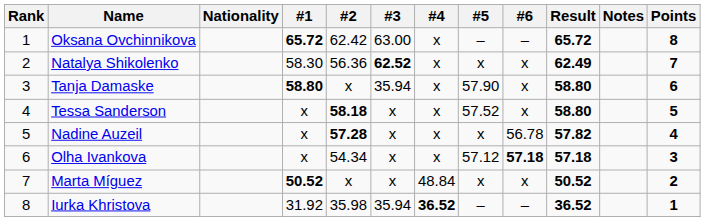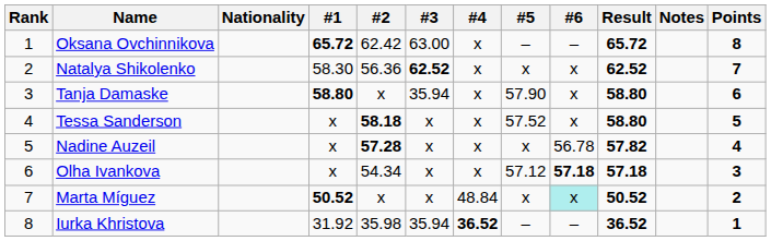 <table class="wikitable sortable" style="text-align:center">
 <tr>
 <th>Rank</th>
 <th>Name</th>
 <th>Nationality</th>
 <th>#1</th>
 <th>#2</th>
 <th>#3</th>
 <th>#4</th>
 <th>#5</th>
 <th>#6</th>
 <th>Result</th>
 <th>Notes</th>
 <th>Points</th>
 </tr>
 <tr>
 <td>1</td>
 <td align=left><a href='#'>Oksana Ovchinnikova</a></td>
 <td align=left></td>
 <td><strong>65.72</strong></td>
 <td>62.42</td>
 <td>63.00</td>
 <td>x</td>
 <td>–</td>
 <td>–</td>
 <td><strong>65.72</strong></td>
 <td></td>
 <td><strong>8</strong></td>
 </tr>
 <tr>
 <td>2</td>
 <td align=left><a href='#'>Natalya Shikolenko</a></td>
 <td align=left></td>
 <td>58.30</td>
 <td>56.36</td>
 <td><strong>62.52</strong></td>
 <td>x</td>
 <td>x</td>
 <td>x</td>
-<td><strong>62.49</strong></td>
+<td><strong>62.52</strong></td>
 <td></td>
 <td><strong>7</strong></td>
 </tr>
 <tr>
 <td>3</td>
 <td align=left><a href='#'>Tanja Damaske</a></td>
 <td align=left></td>
 <td><strong>58.80</strong></td>
 <td>x</td>
 <td>35.94</td>
 <td>x</td>
 <td>57.90</td>
 <td>x</td>
 <td><strong>58.80</strong></td>
 <td></td>
 <td><strong>6</strong></td>
 </tr>
 <tr>
 <td>4</td>
 <td align=left><a href='#'>Tessa Sanderson</a></td>
 <td align=left></td>
 <td>x</td>
 <td><strong>58.18</strong></td>
 <td>x</td>
 <td>x</td>
 <td>57.52</td>
 <td>x</td>
 <td><strong>58.80</strong></td>
 <td></td>
 <td><strong>5</strong></td>
 </tr>
 <tr>
 <td>5</td>
 <td align=left><a href='#'>Nadine Auzeil</a></td>
 <td align=left></td>
 <td>x</td>
 <td><strong>57.28</strong></td>
 <td>x</td>
 <td>x</td>
 <td>x</td>
 <td>56.78</td>
 <td><strong>57.82</strong></td>
 <td></td>
 <td><strong>4</strong></td>
 </tr>
 <tr>
 <td>6</td>
 <td align=left><a href='#'>Olha Ivankova</a></td>
 <td align=left></td>
 <td>x</td>
 <td>54.34</td>
 <td>x</td>
 <td>x</td>
 <td>57.12</td>
 <td><strong>57.18</strong></td>
 <td><strong>57.18</strong></td>
 <td></td>
 <td><strong>3</strong></td>
 </tr>
 <tr>
 <td>7</td>
 <td align=left><a href='#'>Marta Míguez</a></td>
 <td align=left></td>
 <td><strong>50.52</strong></td>
 <td>x</td>
 <td>x</td>
 <td>48.84</td>
 <td>x</td>
-<td>x</td>
+<td style="background: paleturquoise;">x</td>
 <td><strong>50.52</strong></td>
 <td></td>
 <td><strong>2</strong></td>
 </tr>
 <tr>
 <td>8</td>
 <td align=left><a href='#'>Iurka Khristova</a></td>
 <td align=left></td>
 <td>31.92</td>
 <td>35.98</td>
 <td>35.94</td>
 <td><strong>36.52</strong></td>
 <td>–</td>
 <td>–</td>
 <td><strong>36.52</strong></td>
 <td></td>
 <td><strong>1</strong></td>
 </tr>
 </table>
